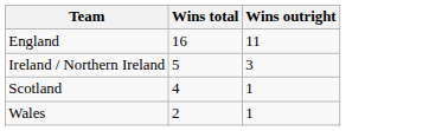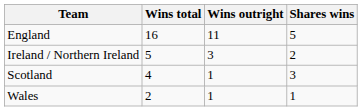 <table class="wikitable">
 <tr>
 <th>Team</th>
 <th>Wins total</th>
 <th>Wins outright</th>
+<th>Shares wins</th>
 </tr>
 <tr>
 <td>England</td>
 <td>16</td>
 <td>11</td>
+<td>5</td>
 </tr>
 <tr>
 <td>Ireland / Northern Ireland</td>
 <td>5</td>
 <td>3</td>
+<td>2</td>
 </tr>
 <tr>
 <td>Scotland</td>
 <td>4</td>
 <td>1</td>
+<td>3</td>
 </tr>
 <tr>
 <td>Wales</td>
 <td>2</td>
 <td>1</td>
+<td>1</td>
 </tr>
 </table>
